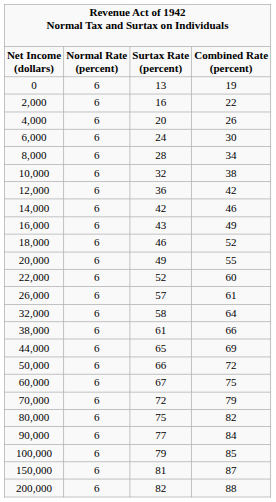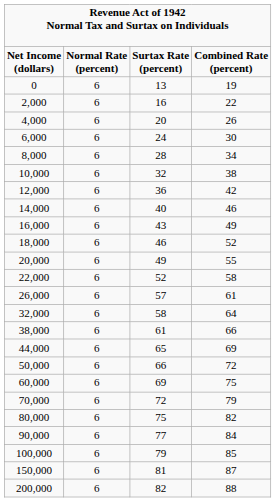 <table class="wikitable" style="text-align:center;">
 <tr>
 <td colspan="4"><strong>Revenue Act of 1942<br>Normal Tax and Surtax on Individuals</strong><br><br> </td>
 </tr>
 <tr>
 <td><strong>Net Income<br>(dollars)</strong></td>
 <td><strong>Normal Rate<br>(percent)</strong></td>
 <td><strong>Surtax Rate<br>(percent)</strong></td>
 <td><strong>Combined Rate<br>(percent)</strong></td>
 </tr>
 <tr>
 <td>0</td>
 <td>6</td>
 <td>13</td>
 <td>19</td>
 </tr>
 <tr>
 <td>2,000</td>
 <td>6</td>
 <td>16</td>
 <td>22</td>
 </tr>
 <tr>
 <td>4,000</td>
 <td>6</td>
 <td>20</td>
 <td>26</td>
 </tr>
 <tr>
 <td>6,000</td>
 <td>6</td>
 <td>24</td>
 <td>30</td>
 </tr>
 <tr>
 <td>8,000</td>
 <td>6</td>
 <td>28</td>
 <td>34</td>
 </tr>
 <tr>
 <td>10,000</td>
 <td>6</td>
 <td>32</td>
 <td>38</td>
 </tr>
 <tr>
 <td>12,000</td>
 <td>6</td>
 <td>36</td>
 <td>42</td>
 </tr>
 <tr>
 <td>14,000</td>
 <td>6</td>
-<td>42</td>
+<td>40</td>
 <td>46</td>
 </tr>
 <tr>
 <td>16,000</td>
 <td>6</td>
 <td>43</td>
 <td>49</td>
 </tr>
 <tr>
 <td>18,000</td>
 <td>6</td>
 <td>46</td>
 <td>52</td>
 </tr>
 <tr>
 <td>20,000</td>
 <td>6</td>
 <td>49</td>
 <td>55</td>
 </tr>
 <tr>
 <td>22,000</td>
 <td>6</td>
 <td>52</td>
-<td>60</td>
+<td>58</td>
 </tr>
 <tr>
 <td>26,000</td>
 <td>6</td>
 <td>57</td>
 <td>61</td>
 </tr>
 <tr>
 <td>32,000</td>
 <td>6</td>
 <td>58</td>
 <td>64</td>
 </tr>
 <tr>
 <td>38,000</td>
 <td>6</td>
 <td>61</td>
 <td>66</td>
 </tr>
 <tr>
 <td>44,000</td>
 <td>6</td>
 <td>65</td>
 <td>69</td>
 </tr>
 <tr>
 <td>50,000</td>
 <td>6</td>
 <td>66</td>
 <td>72</td>
 </tr>
 <tr>
 <td>60,000</td>
 <td>6</td>
-<td>67</td>
+<td>69</td>
 <td>75</td>
 </tr>
 <tr>
 <td>70,000</td>
 <td>6</td>
 <td>72</td>
 <td>79</td>
 </tr>
 <tr>
 <td>80,000</td>
 <td>6</td>
 <td>75</td>
 <td>82</td>
 </tr>
 <tr>
 <td>90,000</td>
 <td>6</td>
 <td>77</td>
 <td>84</td>
 </tr>
 <tr>
 <td>100,000</td>
 <td>6</td>
 <td>79</td>
 <td>85</td>
 </tr>
 <tr>
 <td>150,000</td>
 <td>6</td>
 <td>81</td>
 <td>87</td>
 </tr>
 <tr>
 <td>200,000</td>
 <td>6</td>
 <td>82</td>
 <td>88</td>
 </tr>
 </table>
